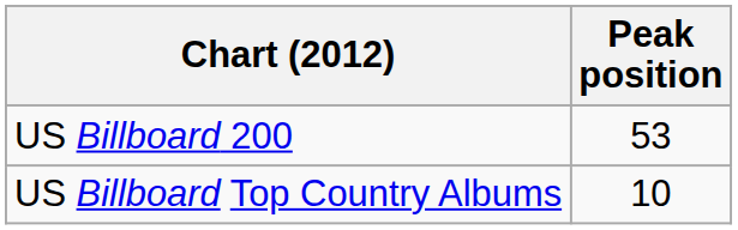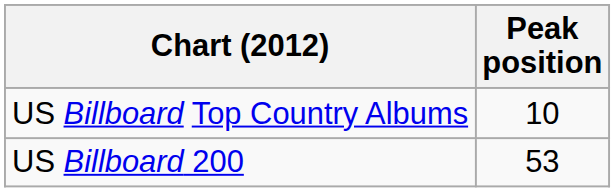 <table class="wikitable sortable">
 <tr>
 <th>Chart (2012)</th>
 <th>Peak<br>position</th>
 </tr>
 <tr>
+<td>US <em><a href='#'>Billboard</a></em> <a href='#'>Top Country Albums</a></td>
+<td align="center">10</td>
+</tr>
+<tr>
 <td>US <a href='#'><em>Billboard</em> 200</a></td>
 <td align="center">53</td>
 </tr>
-<tr>
-<td>US <em><a href='#'>Billboard</a></em> <a href='#'>Top Country Albums</a></td>
-<td align="center">10</td>
-</tr>
 </table>
